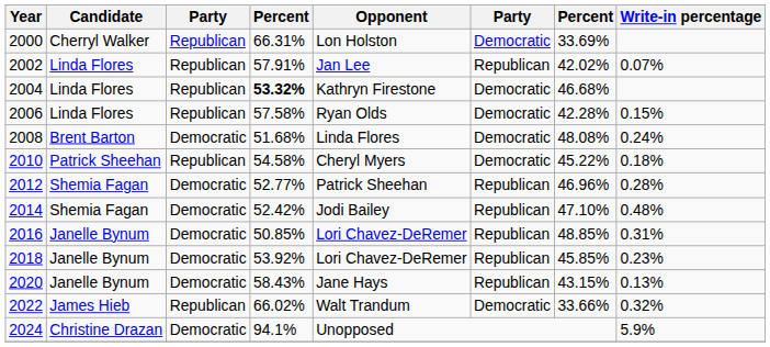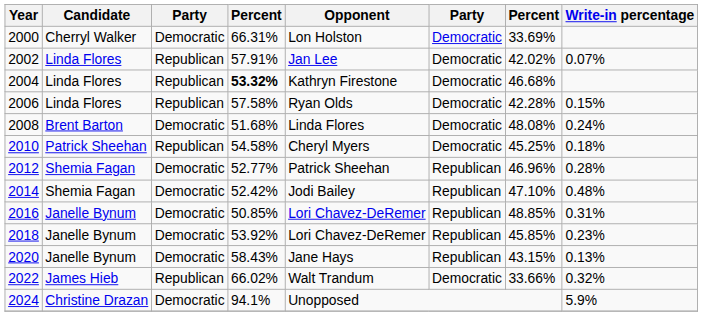 <table class="wikitable sortable" style="margin:0.5em auto; font-size:95%;">
 <tr>
 <th>Year</th>
 <th>Candidate</th>
 <th>Party</th>
 <th>Percent</th>
 <th>Opponent</th>
 <th>Party</th>
 <th>Percent</th>
 <th><a href='#'>Write-in</a> percentage</th>
 </tr>
 <tr>
 <td>2000</td>
 <td>Cherryl Walker</td>
-<td><a href='#'>Republican</a></td>
+<td>Democratic</td>
 <td>66.31%</td>
 <td>Lon Holston</td>
 <td><a href='#'>Democratic</a></td>
 <td>33.69%</td>
 <td></td>
 </tr>
 <tr>
 <td>2002</td>
 <td><a href='#'>Linda Flores</a></td>
 <td>Republican</td>
 <td>57.91%</td>
 <td><a href='#'>Jan Lee</a></td>
-<td>Republican</td>
+<td>Democratic</td>
 <td>42.02%</td>
 <td>0.07%</td>
 </tr>
 <tr>
 <td>2004</td>
 <td>Linda Flores</td>
 <td>Republican</td>
 <td><strong>53.32%</strong></td>
 <td>Kathryn Firestone</td>
 <td>Democratic</td>
 <td>46.68%</td>
 <td></td>
 </tr>
 <tr>
 <td>2006</td>
 <td>Linda Flores</td>
 <td>Republican</td>
 <td>57.58%</td>
 <td>Ryan Olds</td>
 <td>Democratic</td>
 <td>42.28%</td>
 <td>0.15%</td>
 </tr>
 <tr>
 <td>2008</td>
 <td><a href='#'>Brent Barton</a></td>
 <td>Democratic</td>
 <td>51.68%</td>
 <td>Linda Flores</td>
 <td>Democratic</td>
 <td>48.08%</td>
 <td>0.24%</td>
 </tr>
 <tr>
 <td><a href='#'>2010</a></td>
 <td><a href='#'>Patrick Sheehan</a></td>
 <td>Republican</td>
 <td>54.58%</td>
 <td>Cheryl Myers</td>
 <td>Democratic</td>
-<td>45.22%</td>
+<td>45.25%</td>
 <td>0.18%</td>
 </tr>
 <tr>
 <td><a href='#'>2012</a></td>
 <td><a href='#'>Shemia Fagan</a></td>
 <td>Democratic</td>
 <td>52.77%</td>
 <td>Patrick Sheehan</td>
 <td>Republican</td>
 <td>46.96%</td>
 <td>0.28%</td>
 </tr>
 <tr>
 <td><a href='#'>2014</a></td>
 <td>Shemia Fagan</td>
 <td>Democratic</td>
 <td>52.42%</td>
 <td>Jodi Bailey</td>
 <td>Republican</td>
 <td>47.10%</td>
 <td>0.48%</td>
 </tr>
 <tr>
 <td><a href='#'>2016</a></td>
 <td><a href='#'>Janelle Bynum</a></td>
 <td>Democratic</td>
 <td>50.85%</td>
 <td><a href='#'>Lori Chavez-DeRemer</a></td>
 <td>Republican</td>
 <td>48.85%</td>
 <td>0.31%</td>
 </tr>
 <tr>
 <td><a href='#'>2018</a></td>
 <td>Janelle Bynum</td>
 <td>Democratic</td>
 <td>53.92%</td>
 <td>Lori Chavez-DeRemer</td>
 <td>Republican</td>
 <td>45.85%</td>
 <td>0.23%</td>
 </tr>
 <tr>
 <td><a href='#'>2020</a></td>
 <td>Janelle Bynum</td>
 <td>Democratic</td>
 <td>58.43%</td>
 <td>Jane Hays</td>
 <td>Republican</td>
 <td>43.15%</td>
 <td>0.13%</td>
 </tr>
 <tr>
 <td><a href='#'>2022</a></td>
 <td><a href='#'>James Hieb</a></td>
 <td>Republican</td>
 <td>66.02%</td>
 <td>Walt Trandum</td>
 <td>Democratic</td>
 <td>33.66%</td>
 <td>0.32%</td>
 </tr>
 <tr>
 <td><a href='#'>2024</a></td>
 <td><a href='#'>Christine Drazan</a></td>
 <td>Democratic</td>
 <td>94.1%</td>
 <td colspan="3">Unopposed</td>
 <td>5.9%</td>
 </tr>
 <tr>
 </tr>
 </table>
